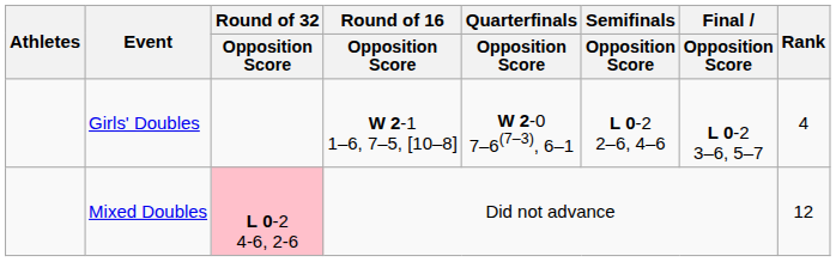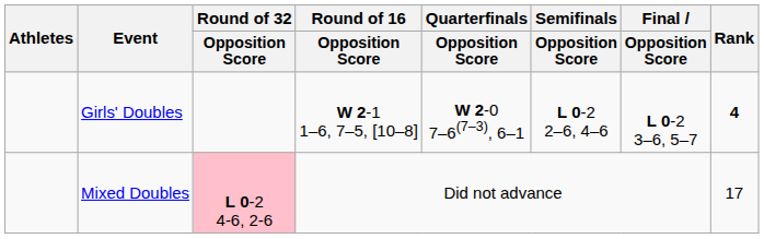 <table class=wikitable style="font-size:90%">
 <tr>
 <th rowspan="2">Athletes</th>
 <th rowspan="2">Event</th>
 <th>Round of 32</th>
 <th>Round of 16</th>
 <th>Quarterfinals</th>
 <th>Semifinals</th>
 <th>Final / </th>
 <th rowspan=2>Rank</th>
 </tr>
 <tr style="font-size:95%">
 <th>Opposition<br>Score</th>
 <th>Opposition<br>Score</th>
 <th>Opposition<br>Score</th>
 <th>Opposition<br>Score</th>
 <th>Opposition<br>Score</th>
 </tr>
 <tr align=center>
 <td align=left><br></td>
 <td align=left><a href='#'>Girls' Doubles</a></td>
 <td></td>
 <td><br><strong>W</strong> <strong>2</strong>-1 <br> 1–6, 7–5, [10–8]</td>
 <td><br><strong>W</strong> <strong>2</strong>-0 <br> 7–6<sup>(7–3)</sup>, 6–1</td>
 <td><br><strong>L</strong> <strong>0</strong>-2 <br> 2–6, 4–6</td>
 <td><br><br><strong>L</strong> <strong>0</strong>-2 <br> 3–6, 5–7</td>
-<td>4</td>
+<td><strong>4</strong></td>
 </tr>
 <tr align=center>
 <td align=left><br></td>
 <td align=left><a href='#'>Mixed Doubles</a></td>
 <td style="background: pink;"><br><br><strong>L</strong> <strong>0</strong>-2 <br> 4-6, 2-6</td>
 <td colspan=4>Did not advance</td>
-<td>12</td>
+<td>17</td>
 </tr>
 </table>
